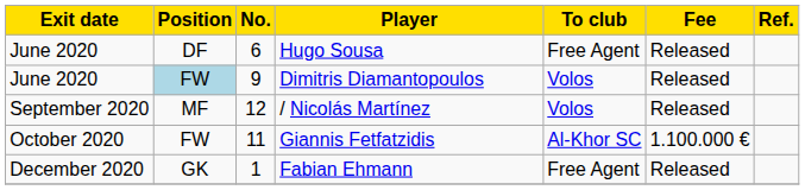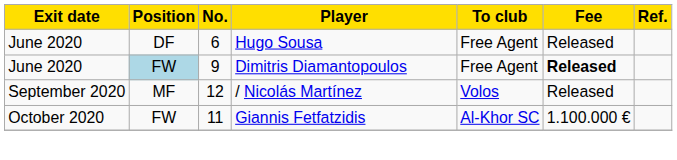 <table class="wikitable sortable">
 <tr>
 <th style="background:#FFDF00; color:black;"><strong>Exit date</strong></th>
 <th style="background:#FFDF00; color:black;"><strong>Position</strong></th>
 <th style="background:#FFDF00; color:black;"><strong>No.</strong></th>
 <th style="background:#FFDF00; color:black;"; width=220><strong>Player</strong></th>
 <th style="background:#FFDF00; color:black;"><strong>To club</strong></th>
 <th style="background:#FFDF00; color:black;"><strong>Fee</strong></th>
 <th style="background:#FFDF00; color:black;"><strong>Ref.</strong></th>
 </tr>
 <tr>
 <td>June 2020</td>
 <td style="text-align:center;">DF</td>
 <td style="text-align:center;">6</td>
 <td style="text-align:left;"> <a href='#'>Hugo Sousa</a></td>
 <td style="text-align:left;">Free Agent</td>
 <td>Released</td>
 <td></td>
 </tr>
 <tr>
 <td>June 2020</td>
 <td style="background: lightblue; text-align:center;">FW</td>
 <td style="text-align:center;">9</td>
 <td style="text-align:left;"> <a href='#'>Dimitris Diamantopoulos</a></td>
-<td style="text-align:left;"> <a href='#'>Volos</a></td>
-<td>Released</td>
+<td style="text-align:left;">Free Agent</td>
+<td><strong>Released</strong></td>
 <td></td>
 </tr>
 <tr>
 <td>September 2020</td>
 <td style="text-align:center;">MF</td>
 <td style="text-align:center;">12</td>
 <td style="text-align:left;"> /  <a href='#'>Nicolás Martínez</a></td>
 <td style="text-align:left;"> <a href='#'>Volos</a></td>
 <td>Released</td>
 <td></td>
 </tr>
 <tr>
 <td>October 2020</td>
 <td style="text-align:center;">FW</td>
 <td style="text-align:center;">11</td>
 <td style="text-align:left;"> <a href='#'>Giannis Fetfatzidis</a></td>
 <td style="text-align:left;"> <a href='#'>Al-Khor SC</a></td>
 <td>1.100.000 €</td>
 <td></td>
 </tr>
 <tr>
-<td>December 2020</td>
-<td style="text-align:center;">GK</td>
-<td style="text-align:center;">1</td>
-<td style="text-align:left;"> <a href='#'>Fabian Ehmann</a></td>
-<td style="text-align:left;">Free Agent</td>
-<td>Released</td>
-<td></td>
-</tr>
-<tr>
 </tr>
 </table>
